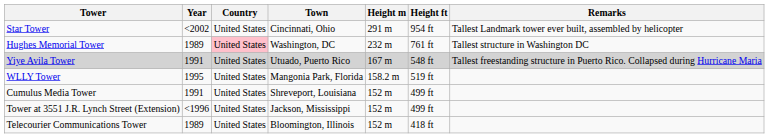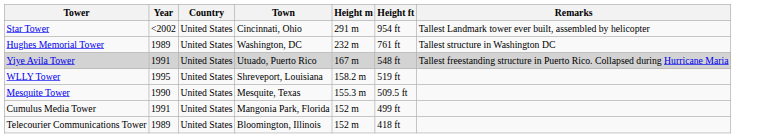 <table class="wikitable sortable" style="font-size:95%;">
 <tr>
 <th>Tower</th>
 <th>Year</th>
 <th>Country</th>
 <th>Town</th>
 <th>Height m</th>
 <th>Height ft</th>
 <th>Remarks</th>
 </tr>
 <tr>
 <td><a href='#'>Star Tower</a></td>
 <td><2002</td>
 <td>United States</td>
 <td>Cincinnati, Ohio</td>
 <td>291 m</td>
 <td>954 ft</td>
 <td>Tallest Landmark tower ever built, assembled by helicopter</td>
 </tr>
 <tr>
 <td><a href='#'>Hughes Memorial Tower</a></td>
 <td>1989</td>
-<td style="background: pink;">United States</td>
+<td>United States</td>
 <td>Washington, DC</td>
 <td>232 m</td>
 <td>761 ft</td>
 <td>Tallest structure in Washington DC</td>
 </tr>
 <tr style="background:#d3d3d3;">
 <td><a href='#'>Yiye Avila Tower</a></td>
 <td>1991</td>
 <td>United States</td>
 <td>Utuado, Puerto Rico</td>
 <td>167 m</td>
 <td>548 ft</td>
 <td>Tallest freestanding structure in Puerto Rico. Collapsed during <a href='#'>Hurricane Maria</a></td>
 </tr>
 <tr>
 <td><a href='#'>WLLY Tower</a></td>
 <td>1995</td>
 <td>United States</td>
-<td>Mangonia Park, Florida</td>
+<td>Shreveport, Louisiana</td>
 <td>158.2 m</td>
 <td>519 ft</td>
+<td></td>
+</tr>
+<tr>
+<td><a href='#'>Mesquite Tower</a></td>
+<td>1990</td>
+<td>United States</td>
+<td>Mesquite, Texas</td>
+<td>155.3 m</td>
+<td>509.5 ft</td>
 <td></td>
 </tr>
 <tr>
 <td>Cumulus Media Tower</td>
 <td>1991</td>
 <td>United States</td>
-<td>Shreveport, Louisiana</td>
-<td>152 m</td>
-<td>499 ft</td>
-<td></td>
-</tr>
-<tr>
-<td>Tower at 3551 J.R. Lynch Street (Extension)</td>
-<td><1996</td>
-<td>United States</td>
-<td>Jackson, Mississippi</td>
+<td>Mangonia Park, Florida</td>
 <td>152 m</td>
 <td>499 ft</td>
 <td></td>
 </tr>
 <tr>
 <td>Telecourier Communications Tower</td>
 <td>1989</td>
 <td>United States</td>
 <td>Bloomington, Illinois</td>
 <td>152 m</td>
 <td>418 ft</td>
 <td></td>
 </tr>
 </table>
